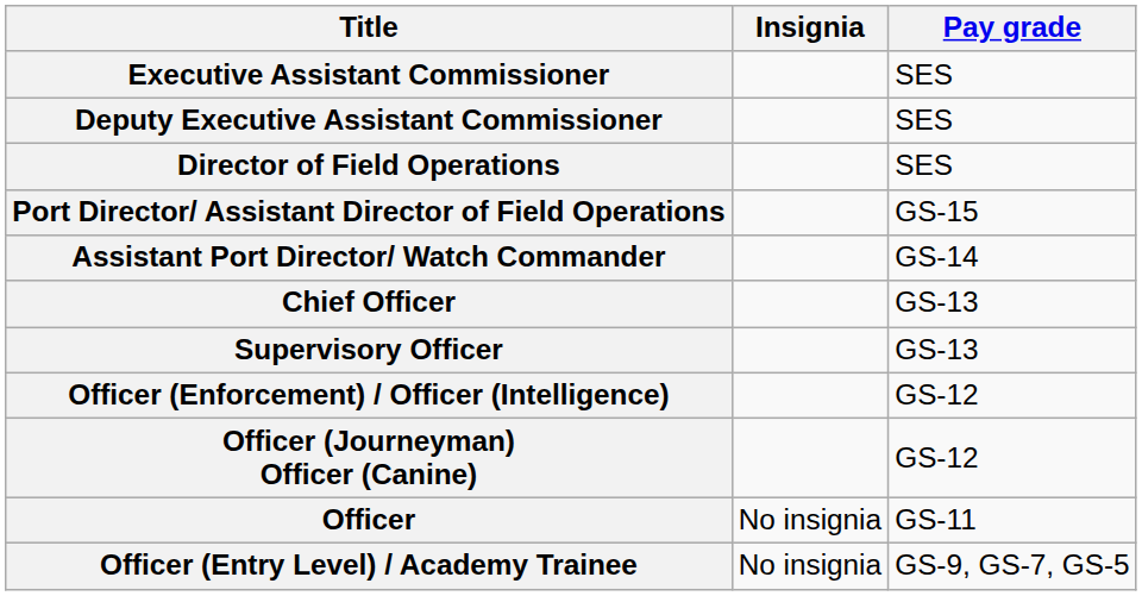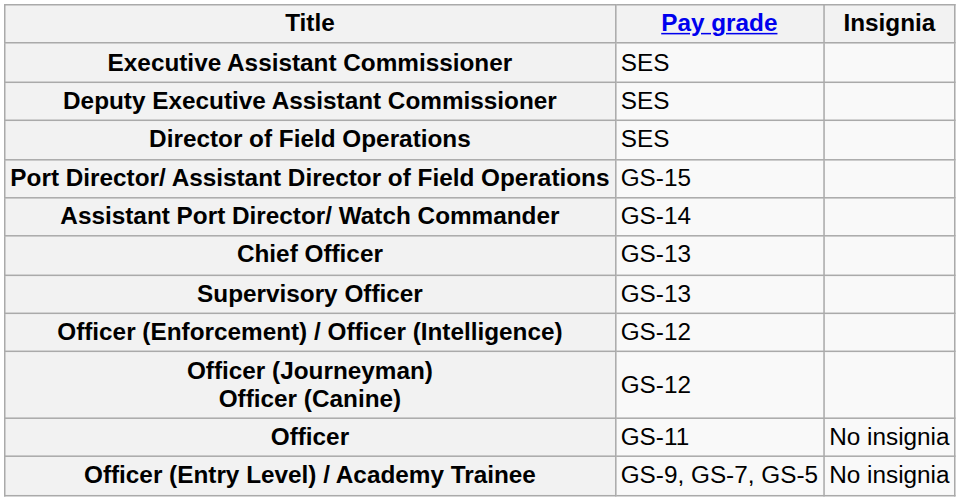 <table class="wikitable plainrowheaders">
 <tr>
 <th scope="col">Title</th>
+<th scope="col"><a href='#'>Pay grade</a></th>
 <th scope="col">Insignia</th>
-<th scope="col"><a href='#'>Pay grade</a></th>
 </tr>
 <tr>
 <th scope="row">Executive Assistant Commissioner</th>
+<td>SES</td>
 <td></td>
-<td>SES</td>
 </tr>
 <tr>
 <th scope="row">Deputy Executive Assistant Commissioner</th>
+<td>SES</td>
 <td></td>
-<td>SES</td>
 </tr>
 <tr>
 <th scope="row">Director of Field Operations</th>
+<td>SES</td>
 <td></td>
-<td>SES</td>
 </tr>
 <tr>
 <th scope="row">Port Director/ Assistant Director of Field Operations</th>
+<td>GS-15</td>
 <td></td>
-<td>GS-15</td>
 </tr>
 <tr>
 <th scope="row">Assistant Port Director/ Watch Commander</th>
+<td>GS-14</td>
 <td></td>
-<td>GS-14</td>
 </tr>
 <tr>
 <th scope="row">Chief Officer</th>
+<td>GS-13</td>
 <td></td>
-<td>GS-13</td>
 </tr>
 <tr>
 <th scope="row">Supervisory Officer</th>
+<td>GS-13</td>
 <td></td>
-<td>GS-13</td>
 </tr>
 <tr>
 <th scope="row">Officer (Enforcement) /  Officer (Intelligence)</th>
+<td>GS-12</td>
 <td></td>
-<td>GS-12</td>
 </tr>
 <tr>
 <th scope="row">Officer (Journeyman)<br>Officer (Canine)</th>
+<td>GS-12</td>
 <td></td>
-<td>GS-12</td>
 </tr>
 <tr>
 <th scope="row">Officer</th>
+<td>GS-11</td>
 <td>No insignia</td>
-<td>GS-11</td>
 </tr>
 <tr>
 <th scope="row">Officer (Entry Level) / Academy Trainee</th>
+<td>GS-9, GS-7, GS-5</td>
 <td>No insignia</td>
-<td>GS-9, GS-7, GS-5</td>
 </tr>
 </table>
